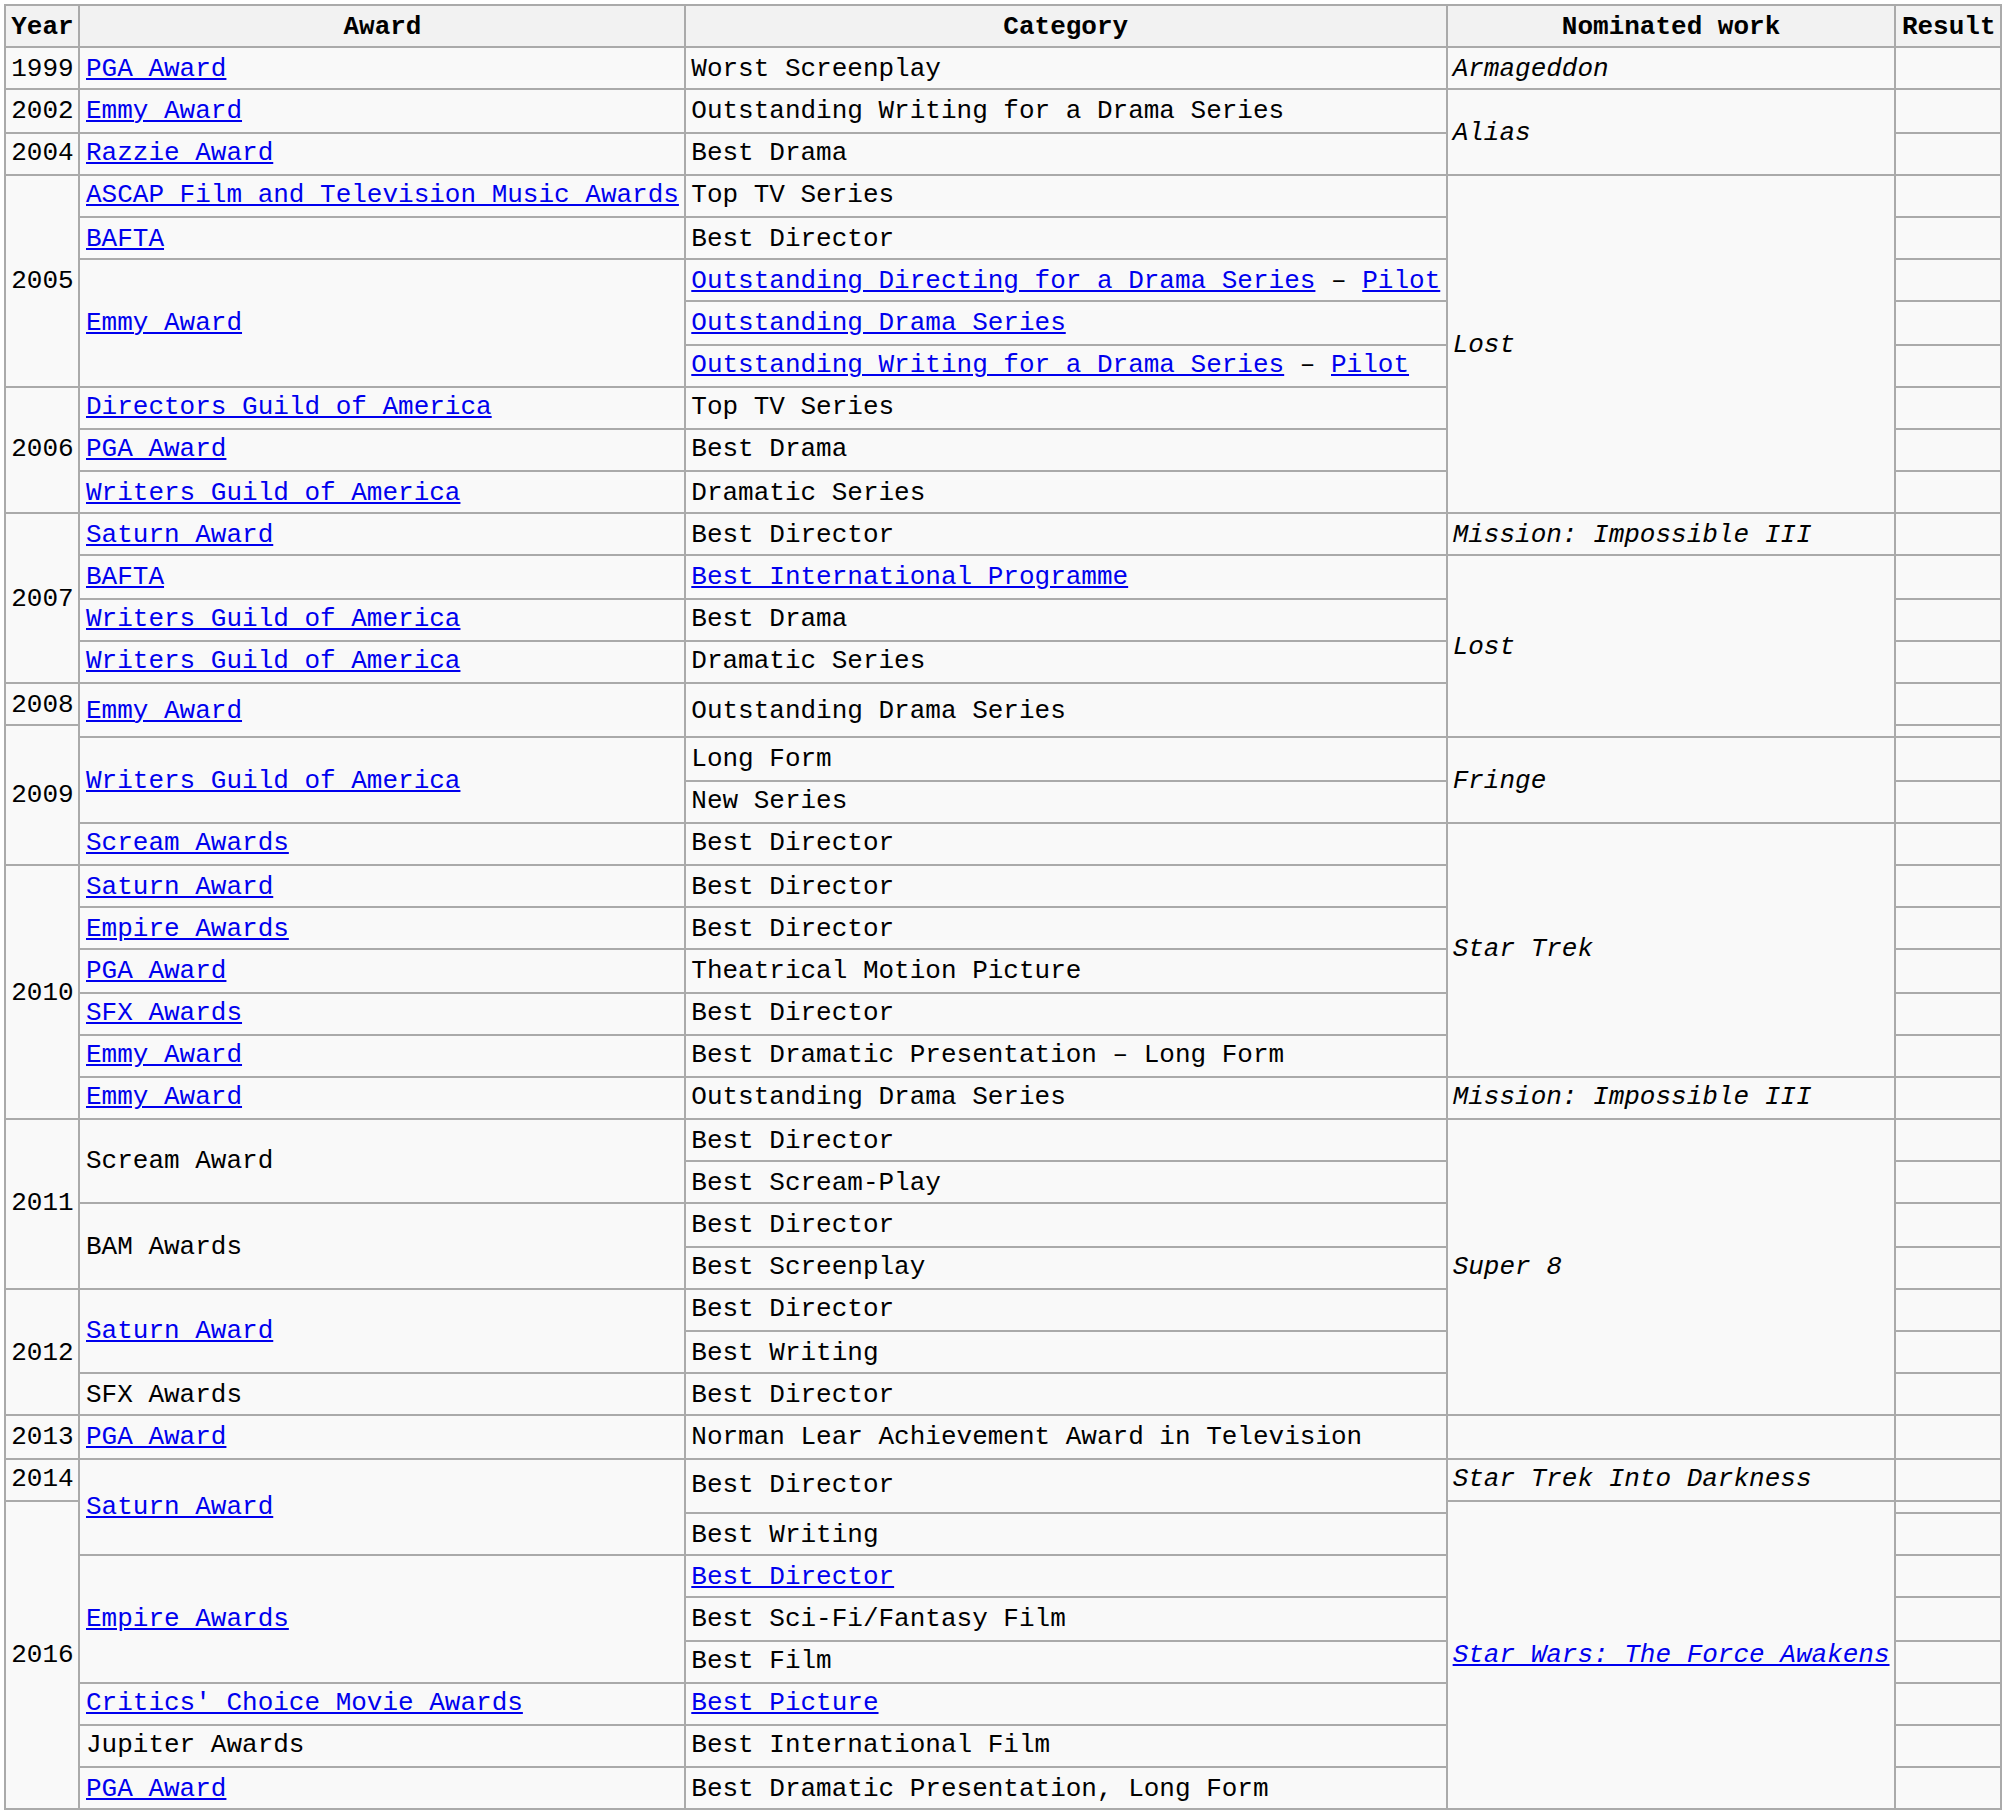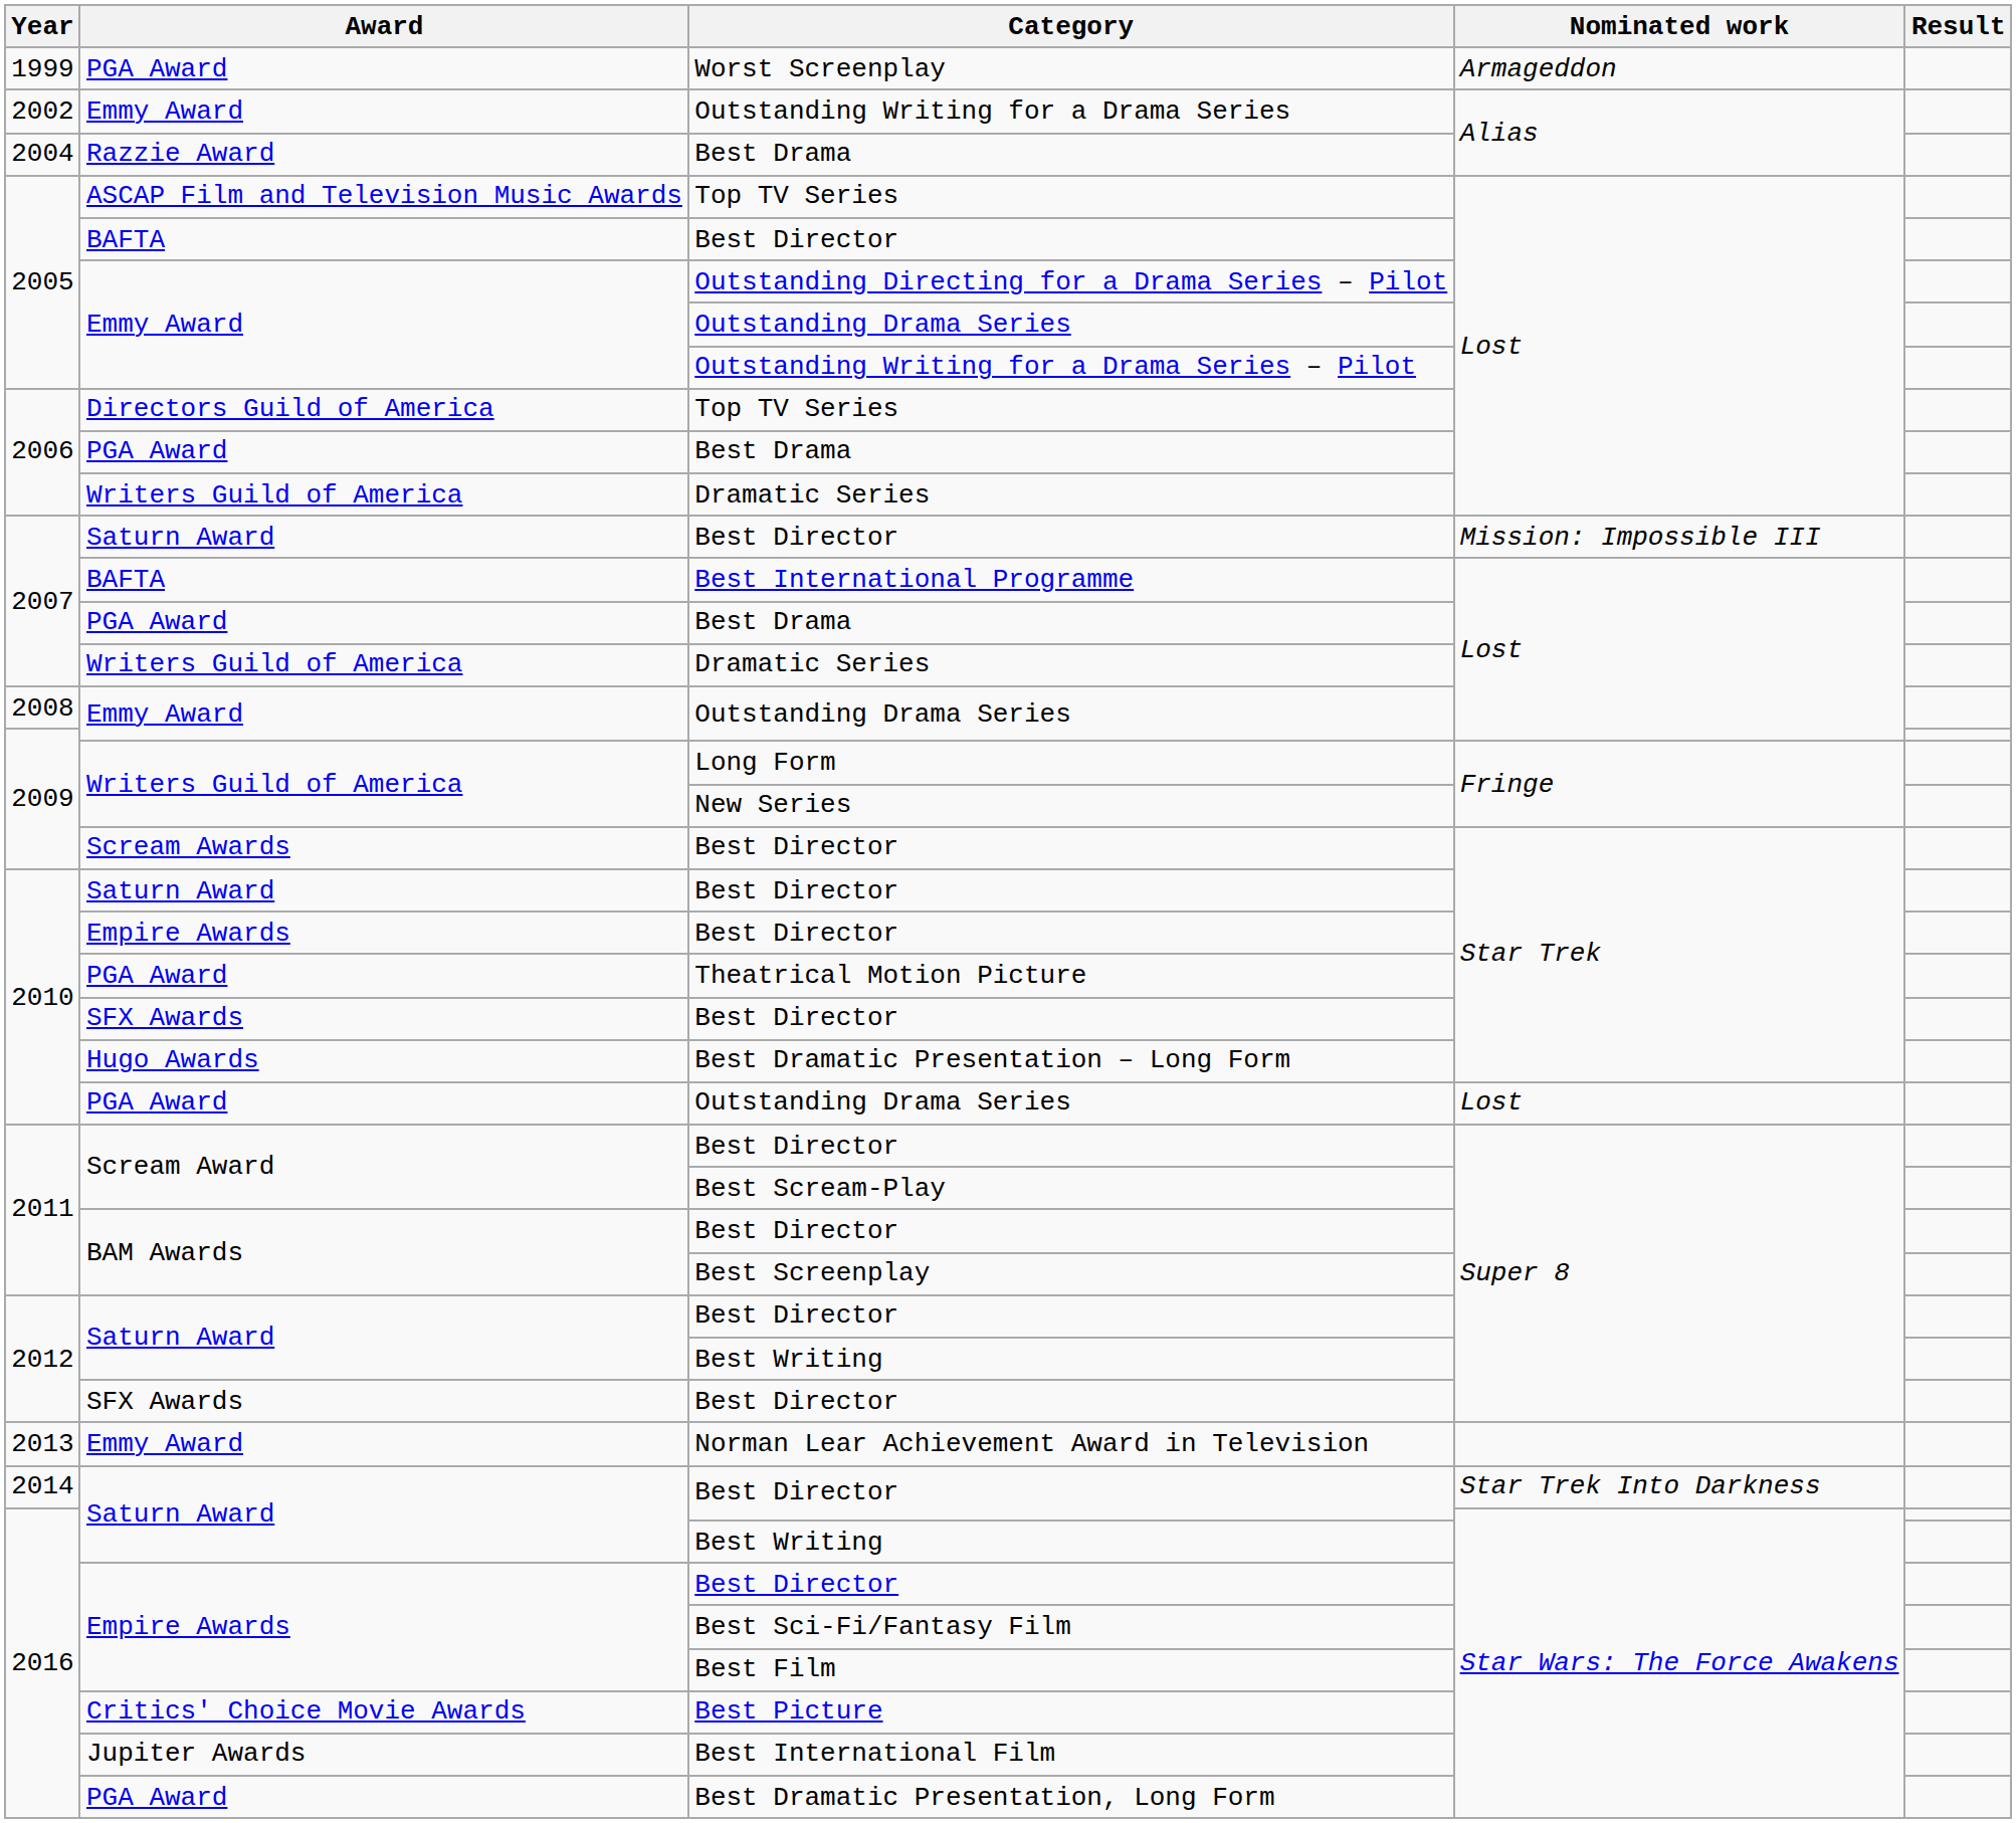 <table class="wikitable sortable">
 <tr>
 <th>Year</th>
 <th>Award</th>
 <th>Category</th>
 <th>Nominated work</th>
 <th>Result</th>
 </tr>
 <tr>
 <td>1999</td>
 <td><a href='#'>PGA Award</a></td>
 <td>Worst Screenplay</td>
 <td><em>Armageddon</em></td>
 <td></td>
 </tr>
 <tr>
 <td>2002</td>
 <td><a href='#'>Emmy Award</a></td>
 <td>Outstanding Writing for a Drama Series</td>
 <td rowspan=2><em>Alias</em></td>
 <td></td>
 </tr>
 <tr>
 <td>2004</td>
 <td><a href='#'>Razzie Award</a></td>
 <td>Best Drama</td>
 <td></td>
 </tr>
 <tr>
 <td rowspan=5>2005</td>
 <td><a href='#'>ASCAP Film and Television Music Awards</a></td>
 <td>Top TV Series</td>
 <td rowspan=8><em>Lost</em></td>
 <td></td>
 </tr>
 <tr>
 <td><a href='#'>BAFTA</a></td>
 <td>Best Director</td>
 <td></td>
 </tr>
 <tr>
 <td rowspan=3><a href='#'>Emmy Award</a></td>
 <td><a href='#'>Outstanding Directing for a Drama Series</a> – <a href='#'>Pilot</a></td>
 <td></td>
 </tr>
 <tr>
 <td><a href='#'>Outstanding Drama Series</a></td>
 <td></td>
 </tr>
 <tr>
 <td><a href='#'>Outstanding Writing for a Drama Series</a> – <a href='#'>Pilot</a></td>
 <td></td>
 </tr>
 <tr>
 <td rowspan=3>2006</td>
 <td><a href='#'>Directors Guild of America</a></td>
 <td>Top TV Series</td>
 <td></td>
 </tr>
 <tr>
 <td><a href='#'>PGA Award</a></td>
 <td>Best Drama</td>
 <td></td>
 </tr>
 <tr>
 <td><a href='#'>Writers Guild of America</a></td>
 <td>Dramatic Series</td>
 <td></td>
 </tr>
 <tr>
 <td rowspan=4>2007</td>
 <td><a href='#'>Saturn Award</a></td>
 <td>Best Director</td>
 <td><em>Mission: Impossible III</em></td>
 <td></td>
 </tr>
 <tr>
 <td><a href='#'>BAFTA</a></td>
 <td><a href='#'>Best International Programme</a></td>
 <td rowspan=5><em>Lost</em></td>
 <td></td>
 </tr>
 <tr>
-<td><a href='#'>Writers Guild of America</a></td>
+<td><a href='#'>PGA Award</a></td>
 <td>Best Drama</td>
 <td></td>
 </tr>
 <tr>
 <td><a href='#'>Writers Guild of America</a></td>
 <td>Dramatic Series</td>
 <td></td>
 </tr>
 <tr>
 <td>2008</td>
 <td rowspan=2><a href='#'>Emmy Award</a></td>
 <td rowspan=2>Outstanding Drama Series</td>
 <td></td>
 </tr>
 <tr>
 <td rowspan=4>2009</td>
 <td></td>
 </tr>
 <tr>
 <td rowspan=2><a href='#'>Writers Guild of America</a></td>
 <td>Long Form</td>
 <td rowspan=2><em>Fringe</em></td>
 <td></td>
 </tr>
 <tr>
 <td>New Series</td>
 <td></td>
 </tr>
 <tr>
 <td><a href='#'>Scream Awards</a></td>
 <td>Best Director</td>
 <td rowspan=6><em>Star Trek</em></td>
 <td></td>
 </tr>
 <tr>
 <td rowspan=6>2010</td>
 <td><a href='#'>Saturn Award</a></td>
 <td>Best Director</td>
 <td></td>
 </tr>
 <tr>
 <td><a href='#'>Empire Awards</a></td>
 <td>Best Director</td>
 <td></td>
 </tr>
 <tr>
 <td><a href='#'>PGA Award</a></td>
 <td>Theatrical Motion Picture</td>
 <td></td>
 </tr>
 <tr>
 <td><a href='#'>SFX Awards</a></td>
 <td>Best Director</td>
 <td></td>
 </tr>
 <tr>
-<td><a href='#'>Emmy Award</a></td>
+<td><a href='#'>Hugo Awards</a></td>
 <td>Best Dramatic Presentation – Long Form</td>
 <td></td>
 </tr>
 <tr>
-<td><a href='#'>Emmy Award</a></td>
+<td><a href='#'>PGA Award</a></td>
 <td>Outstanding Drama Series</td>
-<td><em>Mission: Impossible III</em></td>
+<td><em>Lost</em></td>
 <td></td>
 </tr>
 <tr>
 <td rowspan=4>2011</td>
 <td rowspan=2>Scream Award</td>
 <td>Best Director</td>
 <td rowspan=7><em>Super 8</em></td>
 <td></td>
 </tr>
 <tr>
 <td>Best Scream-Play</td>
 <td></td>
 </tr>
 <tr>
 <td rowspan=2>BAM Awards</td>
 <td>Best Director</td>
 <td></td>
 </tr>
 <tr>
 <td>Best Screenplay</td>
 <td></td>
 </tr>
 <tr>
 <td rowspan=3>2012</td>
 <td rowspan=2><a href='#'>Saturn Award</a></td>
 <td>Best Director</td>
 <td></td>
 </tr>
 <tr>
 <td>Best Writing</td>
 <td></td>
 </tr>
 <tr>
 <td>SFX Awards</td>
 <td>Best Director</td>
 <td></td>
 </tr>
 <tr>
 <td>2013</td>
-<td><a href='#'>PGA Award</a></td>
+<td><a href='#'>Emmy Award</a></td>
 <td>Norman Lear Achievement Award in Television</td>
 <td></td>
 <td></td>
 </tr>
 <tr>
 <td>2014</td>
 <td rowspan=3><a href='#'>Saturn Award</a></td>
 <td rowspan=2>Best Director</td>
 <td><em>Star Trek Into Darkness</em></td>
 <td></td>
 </tr>
 <tr>
 <td rowspan=8>2016</td>
 <td rowspan=8><em><a href='#'>Star Wars: The Force Awakens</a></em></td>
 <td></td>
 </tr>
 <tr>
 <td>Best Writing</td>
 <td></td>
 </tr>
 <tr>
 <td rowspan=3><a href='#'>Empire Awards</a></td>
 <td><a href='#'>Best Director</a></td>
 <td></td>
 </tr>
 <tr>
 <td>Best Sci-Fi/Fantasy Film</td>
 <td></td>
 </tr>
 <tr>
 <td>Best Film</td>
 <td></td>
 </tr>
 <tr>
 <td><a href='#'>Critics' Choice Movie Awards</a></td>
 <td><a href='#'>Best Picture</a></td>
 <td></td>
 </tr>
 <tr>
 <td>Jupiter Awards</td>
 <td>Best International Film</td>
 <td></td>
 </tr>
 <tr>
 <td><a href='#'>PGA Award</a></td>
 <td>Best Dramatic Presentation, Long Form</td>
 <td></td>
 </tr>
 </table>
